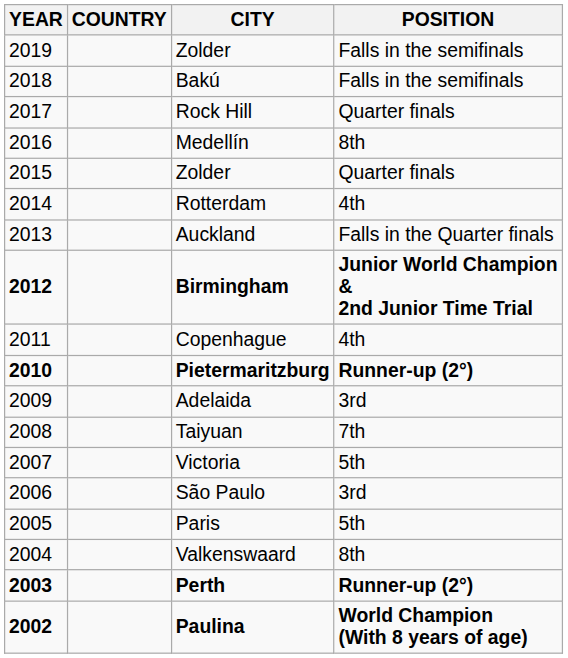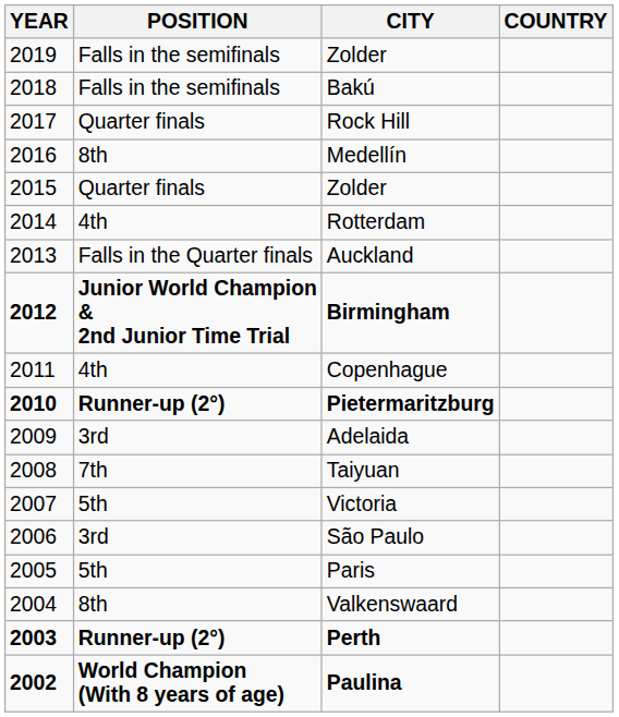 <table class="wikitable">
 <tr>
 <th>YEAR</th>
+<th>POSITION</th>
+<th>CITY</th>
 <th>COUNTRY</th>
-<th>CITY</th>
-<th>POSITION</th>
 </tr>
 <tr>
 <td>2019</td>
+<td>Falls in the semifinals</td>
+<td>Zolder</td>
 <td></td>
-<td>Zolder</td>
-<td>Falls in the semifinals</td>
 </tr>
 <tr>
 <td>2018</td>
+<td>Falls in the semifinals</td>
+<td>Bakú</td>
 <td></td>
-<td>Bakú</td>
-<td>Falls in the semifinals</td>
 </tr>
 <tr>
 <td>2017</td>
+<td>Quarter finals</td>
+<td>Rock Hill</td>
 <td></td>
-<td>Rock Hill</td>
-<td>Quarter finals</td>
 </tr>
 <tr>
 <td>2016</td>
+<td>8th</td>
+<td>Medellín</td>
 <td></td>
-<td>Medellín</td>
-<td>8th</td>
 </tr>
 <tr>
 <td>2015</td>
+<td>Quarter finals</td>
+<td>Zolder</td>
 <td></td>
-<td>Zolder</td>
-<td>Quarter finals</td>
 </tr>
 <tr>
 <td>2014</td>
+<td>4th</td>
+<td>Rotterdam</td>
 <td></td>
-<td>Rotterdam</td>
-<td>4th</td>
 </tr>
 <tr>
 <td>2013</td>
+<td>Falls in the Quarter finals</td>
+<td>Auckland</td>
 <td></td>
-<td>Auckland</td>
-<td>Falls in the Quarter finals</td>
 </tr>
 <tr>
 <td><strong>2012</strong></td>
+<td><strong>Junior World Champion</strong><br><strong>&</strong><br><strong>2nd Junior Time Trial</strong></td>
+<td><strong>Birmingham</strong></td>
 <td></td>
-<td><strong>Birmingham</strong></td>
-<td><strong>Junior World Champion</strong><br><strong>&</strong><br><strong>2nd Junior Time Trial</strong></td>
 </tr>
 <tr>
 <td>2011</td>
+<td>4th</td>
+<td>Copenhague</td>
 <td></td>
-<td>Copenhague</td>
-<td>4th</td>
 </tr>
 <tr>
 <td><strong>2010</strong></td>
+<td><strong>Runner-up (2°)</strong></td>
+<td><strong>Pietermaritzburg</strong></td>
 <td></td>
-<td><strong>Pietermaritzburg</strong></td>
-<td><strong>Runner-up (2°)</strong></td>
 </tr>
 <tr>
 <td>2009</td>
+<td>3rd</td>
+<td>Adelaida</td>
 <td></td>
-<td>Adelaida</td>
-<td>3rd</td>
 </tr>
 <tr>
 <td>2008</td>
+<td>7th</td>
+<td>Taiyuan</td>
 <td></td>
-<td>Taiyuan</td>
-<td>7th</td>
 </tr>
 <tr>
 <td>2007</td>
+<td>5th</td>
+<td>Victoria</td>
 <td></td>
-<td>Victoria</td>
-<td>5th</td>
 </tr>
 <tr>
 <td>2006</td>
+<td>3rd</td>
+<td>São Paulo</td>
 <td></td>
-<td>São Paulo</td>
-<td>3rd</td>
 </tr>
 <tr>
 <td>2005</td>
+<td>5th</td>
+<td>Paris</td>
 <td></td>
-<td>Paris</td>
-<td>5th</td>
 </tr>
 <tr>
 <td>2004</td>
+<td>8th</td>
+<td>Valkenswaard</td>
 <td></td>
-<td>Valkenswaard</td>
-<td>8th</td>
 </tr>
 <tr>
 <td><strong>2003</strong></td>
+<td><strong>Runner-up (2°)</strong></td>
+<td><strong>Perth</strong></td>
 <td></td>
-<td><strong>Perth</strong></td>
-<td><strong>Runner-up (2°)</strong></td>
 </tr>
 <tr>
 <td><strong>2002</strong></td>
+<td><strong>World Champion</strong><br><strong>(With 8 years of age)</strong></td>
+<td><strong>Paulina</strong></td>
 <td></td>
-<td><strong>Paulina</strong></td>
-<td><strong>World Champion</strong><br><strong>(With 8 years of age)</strong></td>
 </tr>
 </table>
